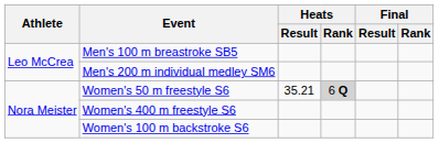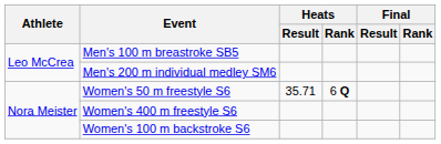 <table class=wikitable style="font-size:90%">
 <tr>
 <th rowspan="2">Athlete</th>
 <th rowspan="2">Event</th>
 <th colspan="2">Heats</th>
 <th colspan="2">Final</th>
 </tr>
 <tr>
 <th>Result</th>
 <th>Rank</th>
 <th>Result</th>
 <th>Rank</th>
 </tr>
 <tr align=center>
 <td align=left rowspan=2><a href='#'>Leo McCrea</a></td>
 <td align=left><a href='#'>Men's 100 m breastroke SB5</a></td>
 <td></td>
 <td></td>
 <td></td>
 <td></td>
 </tr>
 <tr align=center>
 <td align=left><a href='#'>Men's 200 m individual medley SM6</a></td>
 <td></td>
 <td></td>
 <td></td>
 <td></td>
 </tr>
 <tr align=center>
 <td align=left rowspan=3><a href='#'>Nora Meister</a></td>
 <td align=left><a href='#'>Women's 50 m freestyle S6</a></td>
-<td>35.21</td>
-<td style="background: lightgrey;">6 <strong>Q</strong></td>
+<td>35.71</td>
+<td>6 <strong>Q</strong></td>
 <td></td>
 <td></td>
 </tr>
 <tr align=center>
 <td align=left><a href='#'>Women's 400 m freestyle S6</a></td>
 <td></td>
 <td></td>
 <td></td>
 <td></td>
 </tr>
 <tr align=center>
 <td align=left><a href='#'>Women's 100 m backstroke S6</a></td>
 <td></td>
 <td></td>
 <td></td>
 <td></td>
 </tr>
 </table>
